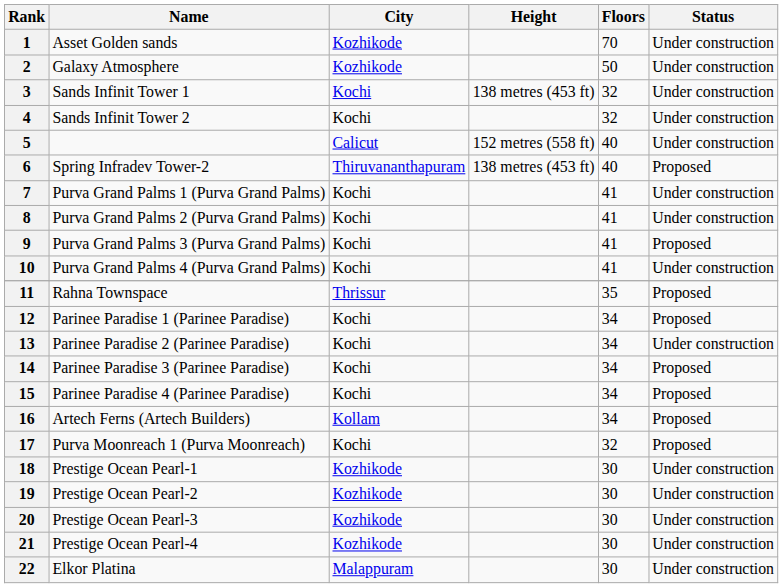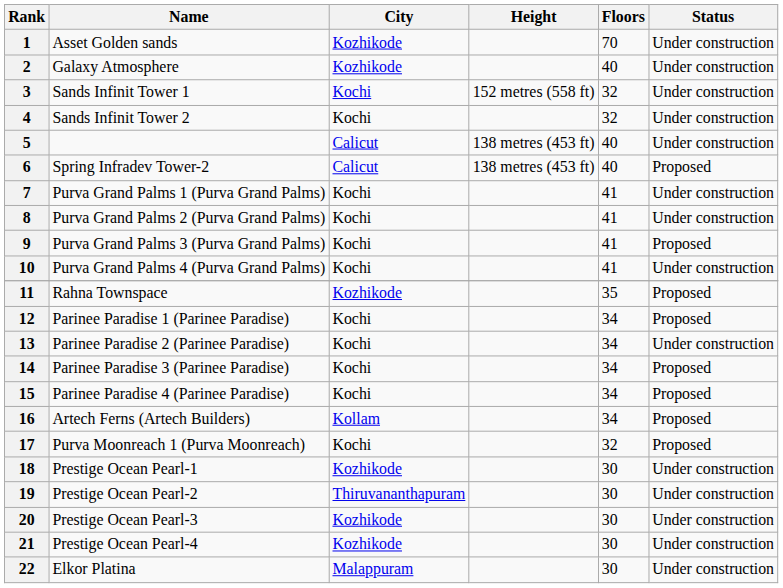 <table class="wikitable sortable">
 <tr style="background:#ececec;">
 <th>Rank</th>
 <th>Name</th>
 <th>City</th>
 <th>Height</th>
 <th>Floors</th>
 <th>Status</th>
 </tr>
 <tr>
 <th>1</th>
 <td>Asset Golden sands </td>
 <td><a href='#'>Kozhikode</a></td>
 <td></td>
 <td>70</td>
 <td>Under construction</td>
 </tr>
 <tr>
 <th>2</th>
 <td>Galaxy Atmosphere</td>
 <td><a href='#'>Kozhikode</a></td>
 <td></td>
-<td>50</td>
+<td>40</td>
 <td>Under construction</td>
 </tr>
 <tr>
 <th>3</th>
 <td>Sands Infinit Tower 1</td>
 <td><a href='#'>Kochi</a></td>
-<td>138 metres (453 ft)</td>
+<td>152 metres (558 ft)</td>
 <td>32</td>
 <td>Under construction</td>
 </tr>
 <tr>
 <th>4</th>
 <td>Sands Infinit Tower 2</td>
 <td>Kochi</td>
 <td></td>
 <td>32</td>
 <td>Under construction</td>
 </tr>
 <tr>
 <th>5</th>
 <td> </td>
 <td><a href='#'>Calicut</a></td>
-<td>152 metres (558 ft)</td>
+<td>138 metres (453 ft)</td>
 <td>40</td>
 <td>Under construction</td>
 </tr>
 <tr>
 <th>6</th>
 <td>Spring Infradev Tower-2</td>
-<td><a href='#'>Thiruvananthapuram</a></td>
+<td><a href='#'>Calicut</a></td>
 <td>138 metres (453 ft)</td>
 <td>40</td>
 <td>Proposed</td>
 </tr>
 <tr>
 <th>7</th>
 <td>Purva Grand Palms 1 (Purva Grand Palms)</td>
 <td>Kochi</td>
 <td></td>
 <td>41</td>
 <td>Under construction</td>
 </tr>
 <tr>
 <th>8</th>
 <td>Purva Grand Palms 2 (Purva Grand Palms)</td>
 <td>Kochi</td>
 <td></td>
 <td>41</td>
 <td>Under construction</td>
 </tr>
 <tr>
 <th>9</th>
 <td>Purva Grand Palms 3 (Purva Grand Palms)</td>
 <td>Kochi</td>
 <td></td>
 <td>41</td>
 <td>Proposed</td>
 </tr>
 <tr>
 <th>10</th>
 <td>Purva Grand Palms 4 (Purva Grand Palms)</td>
 <td>Kochi</td>
 <td></td>
 <td>41</td>
 <td>Under construction</td>
 </tr>
 <tr>
 </tr>
 <tr>
 <th>11</th>
 <td>Rahna Townspace</td>
-<td><a href='#'>Thrissur</a></td>
+<td><a href='#'>Kozhikode</a></td>
 <td></td>
 <td>35</td>
 <td>Proposed</td>
 </tr>
 <tr>
 <th>12</th>
 <td>Parinee Paradise 1 (Parinee Paradise)</td>
 <td>Kochi</td>
 <td></td>
 <td>34</td>
 <td>Proposed</td>
 </tr>
 <tr>
 <th>13</th>
 <td>Parinee Paradise 2 (Parinee Paradise)</td>
 <td>Kochi</td>
 <td></td>
 <td>34</td>
 <td>Under construction</td>
 </tr>
 <tr>
 <th>14</th>
 <td>Parinee Paradise 3 (Parinee Paradise)</td>
 <td>Kochi</td>
 <td></td>
 <td>34</td>
 <td>Proposed</td>
 </tr>
 <tr>
 <th>15</th>
 <td>Parinee Paradise 4 (Parinee Paradise)</td>
 <td>Kochi</td>
 <td></td>
 <td>34</td>
 <td>Proposed</td>
 </tr>
 <tr>
 <th>16</th>
 <td>Artech Ferns (Artech Builders)</td>
 <td><a href='#'>Kollam</a></td>
 <td></td>
 <td>34</td>
 <td>Proposed</td>
 </tr>
 <tr>
 <th>17</th>
 <td>Purva Moonreach 1 (Purva Moonreach)</td>
 <td>Kochi</td>
 <td></td>
 <td>32</td>
 <td>Proposed</td>
 </tr>
 <tr>
 <th>18</th>
 <td>Prestige Ocean Pearl-1 </td>
 <td><a href='#'>Kozhikode</a></td>
 <td></td>
 <td>30</td>
 <td>Under construction</td>
 </tr>
 <tr>
 <th>19</th>
 <td>Prestige Ocean Pearl-2 </td>
-<td><a href='#'>Kozhikode</a></td>
+<td><a href='#'>Thiruvananthapuram</a></td>
 <td></td>
 <td>30</td>
 <td>Under construction</td>
 </tr>
 <tr>
 <th>20</th>
 <td>Prestige Ocean Pearl-3 </td>
 <td><a href='#'>Kozhikode</a></td>
 <td></td>
 <td>30</td>
 <td>Under construction</td>
 </tr>
 <tr>
 <th>21</th>
 <td>Prestige Ocean Pearl-4 </td>
 <td><a href='#'>Kozhikode</a></td>
 <td></td>
 <td>30</td>
 <td>Under construction</td>
 </tr>
 <tr>
 <th>22</th>
 <td>Elkor Platina </td>
 <td><a href='#'>Malappuram</a></td>
 <td></td>
 <td>30</td>
 <td>Under construction</td>
 </tr>
 </table>
